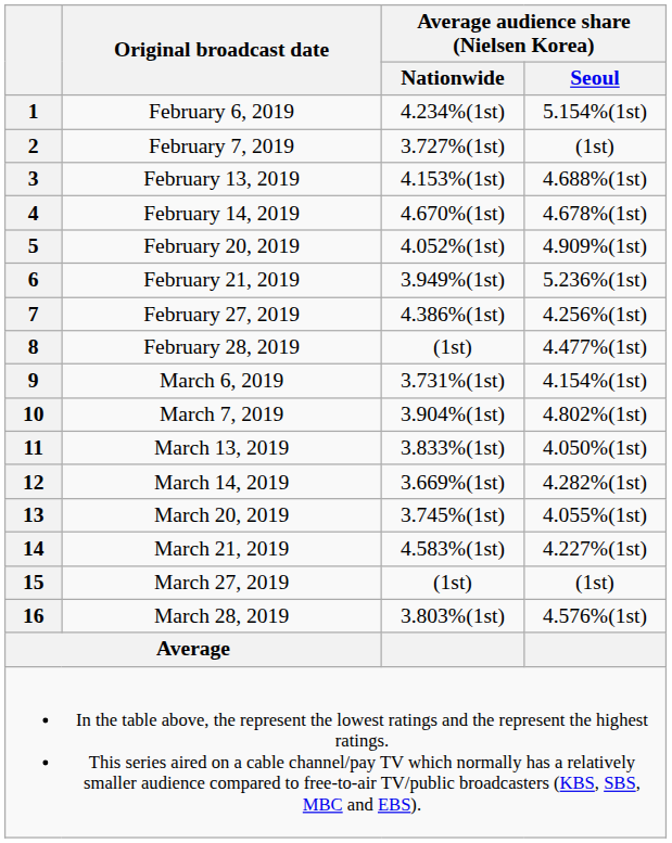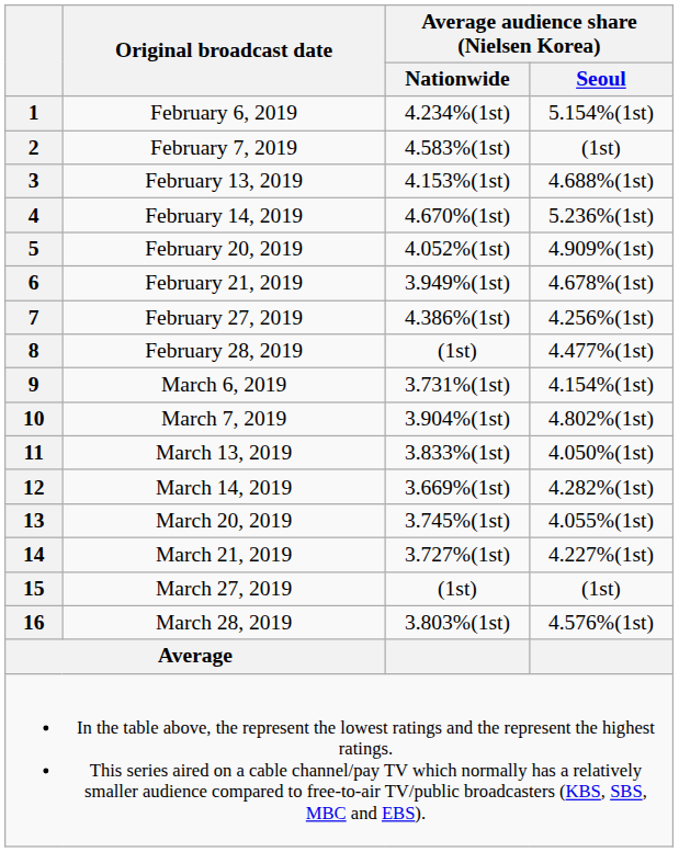 <table class="wikitable" style="text-align:center;max-width:500px; margin-left: auto; margin-right: auto; border: none;">
 <tr>
 </tr>
 <tr>
 <th rowspan="2"></th>
 <th rowspan="2">Original broadcast date</th>
 <th colspan="2">Average audience share<br>(Nielsen Korea)</th>
 </tr>
 <tr>
 <th width="100">Nationwide</th>
 <th width="100"><a href='#'>Seoul</a></th>
 </tr>
 <tr>
 <th>1</th>
 <td>February 6, 2019</td>
 <td>4.234%(1st)</td>
 <td>5.154%(1st)</td>
 </tr>
 <tr>
 <th>2</th>
 <td>February 7, 2019</td>
-<td>3.727%(1st)</td>
+<td>4.583%(1st)</td>
 <td>(1st)</td>
 </tr>
 <tr>
 <th>3</th>
 <td>February 13, 2019</td>
 <td>4.153%(1st)</td>
 <td>4.688%(1st)</td>
 </tr>
 <tr>
 <th>4</th>
 <td>February 14, 2019</td>
 <td>4.670%(1st)</td>
-<td>4.678%(1st)</td>
+<td>5.236%(1st)</td>
 </tr>
 <tr>
 <th>5</th>
 <td>February 20, 2019</td>
 <td>4.052%(1st)</td>
 <td>4.909%(1st)</td>
 </tr>
 <tr>
 <th>6</th>
 <td>February 21, 2019</td>
 <td>3.949%(1st)</td>
-<td>5.236%(1st)</td>
+<td>4.678%(1st)</td>
 </tr>
 <tr>
 <th>7</th>
 <td>February 27, 2019</td>
 <td>4.386%(1st)</td>
 <td>4.256%(1st)</td>
 </tr>
 <tr>
 <th>8</th>
 <td>February 28, 2019</td>
 <td>(1st)</td>
 <td>4.477%(1st)</td>
 </tr>
 <tr>
 <th>9</th>
 <td>March 6, 2019</td>
 <td>3.731%(1st)</td>
 <td>4.154%(1st)</td>
 </tr>
 <tr>
 <th>10</th>
 <td>March 7, 2019</td>
 <td>3.904%(1st)</td>
 <td>4.802%(1st)</td>
 </tr>
 <tr>
 <th>11</th>
 <td>March 13, 2019</td>
 <td>3.833%(1st)</td>
 <td>4.050%(1st)</td>
 </tr>
 <tr>
 <th>12</th>
 <td>March 14, 2019</td>
 <td>3.669%(1st)</td>
 <td>4.282%(1st)</td>
 </tr>
 <tr>
 <th>13</th>
 <td>March 20, 2019</td>
 <td>3.745%(1st)</td>
 <td>4.055%(1st)</td>
 </tr>
 <tr>
 <th>14</th>
 <td>March 21, 2019</td>
-<td>4.583%(1st)</td>
+<td>3.727%(1st)</td>
 <td>4.227%(1st)</td>
 </tr>
 <tr>
 <th>15</th>
 <td>March 27, 2019</td>
 <td>(1st)</td>
 <td>(1st)</td>
 </tr>
 <tr>
 <th>16</th>
 <td>March 28, 2019</td>
 <td>3.803%(1st)</td>
 <td>4.576%(1st)</td>
 </tr>
 <tr>
 <th colspan="2">Average</th>
 <th></th>
 <th></th>
 </tr>
 <tr>
 <td colspan="4" style="font-size:85%"><br><ul><li>In the table above, the <strong></strong> represent the lowest ratings and the <strong></strong> represent the highest ratings.</li><li>This series aired on a cable channel/pay TV which normally has a relatively smaller audience compared to free-to-air TV/public broadcasters (<a href='#'>KBS</a>, <a href='#'>SBS</a>, <a href='#'>MBC</a> and <a href='#'>EBS</a>).</li></ul></td>
 </tr>
 </table>
